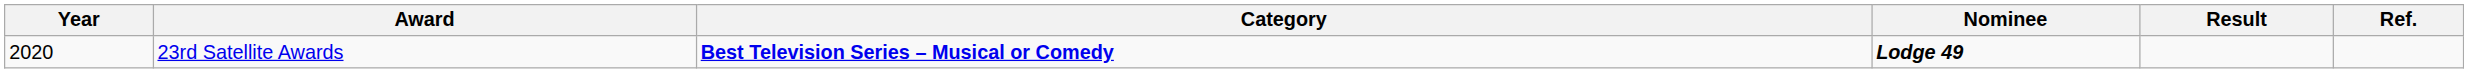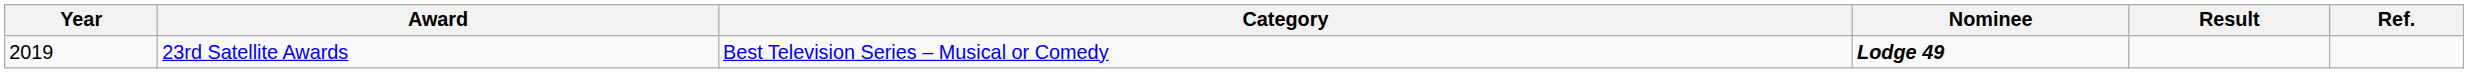 <table class="wikitable sortable" style="width:100%">
 <tr>
 <th>Year</th>
 <th>Award</th>
 <th>Category</th>
 <th>Nominee</th>
 <th>Result</th>
 <th>Ref.</th>
 </tr>
 <tr>
-<td>2020</td>
+<td>2019</td>
 <td><a href='#'>23rd Satellite Awards</a></td>
-<td><strong><a href='#'>Best Television Series – Musical or Comedy</a></strong></td>
+<td><a href='#'>Best Television Series – Musical or Comedy</a></td>
 <td><strong><em>Lodge 49</em></strong></td>
 <td></td>
 <td></td>
 </tr>
 </table>
